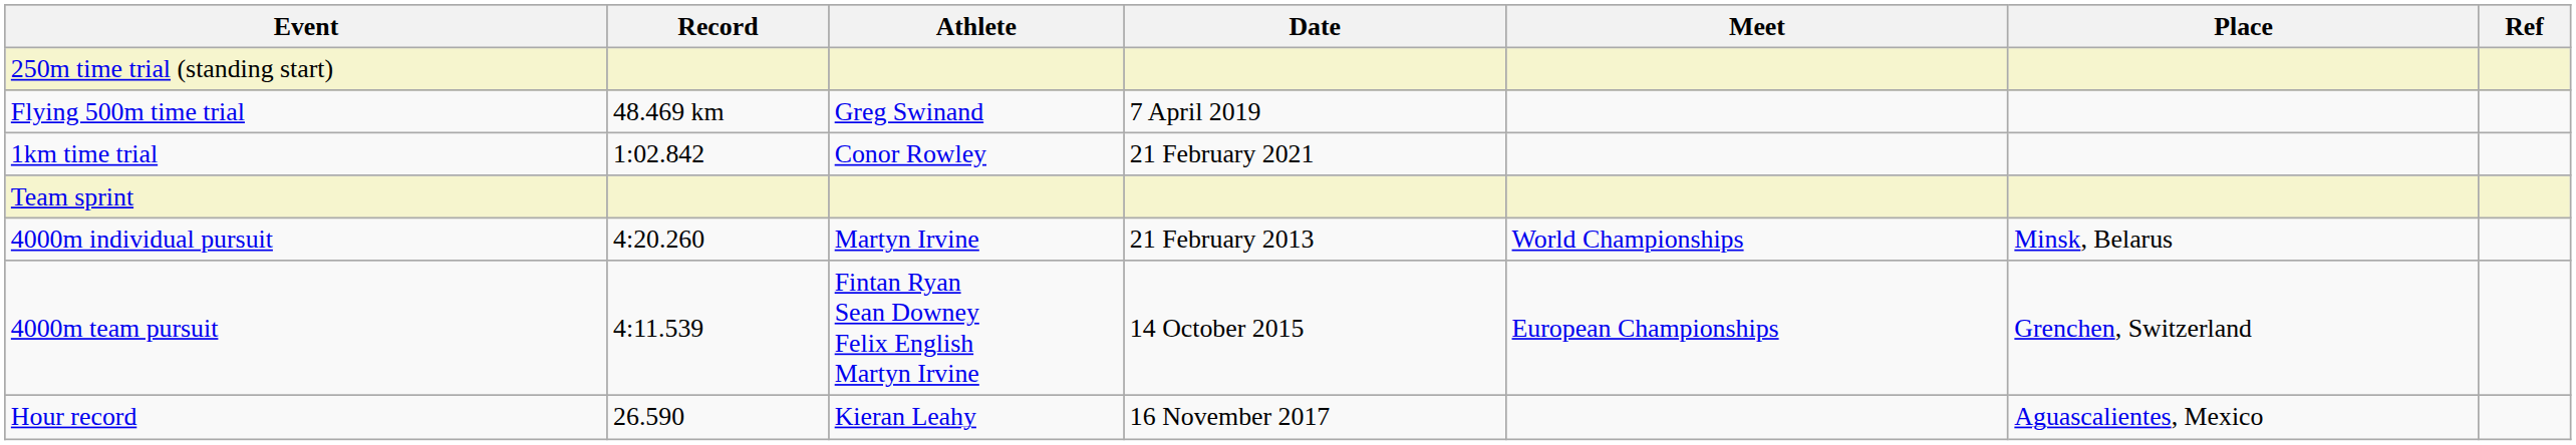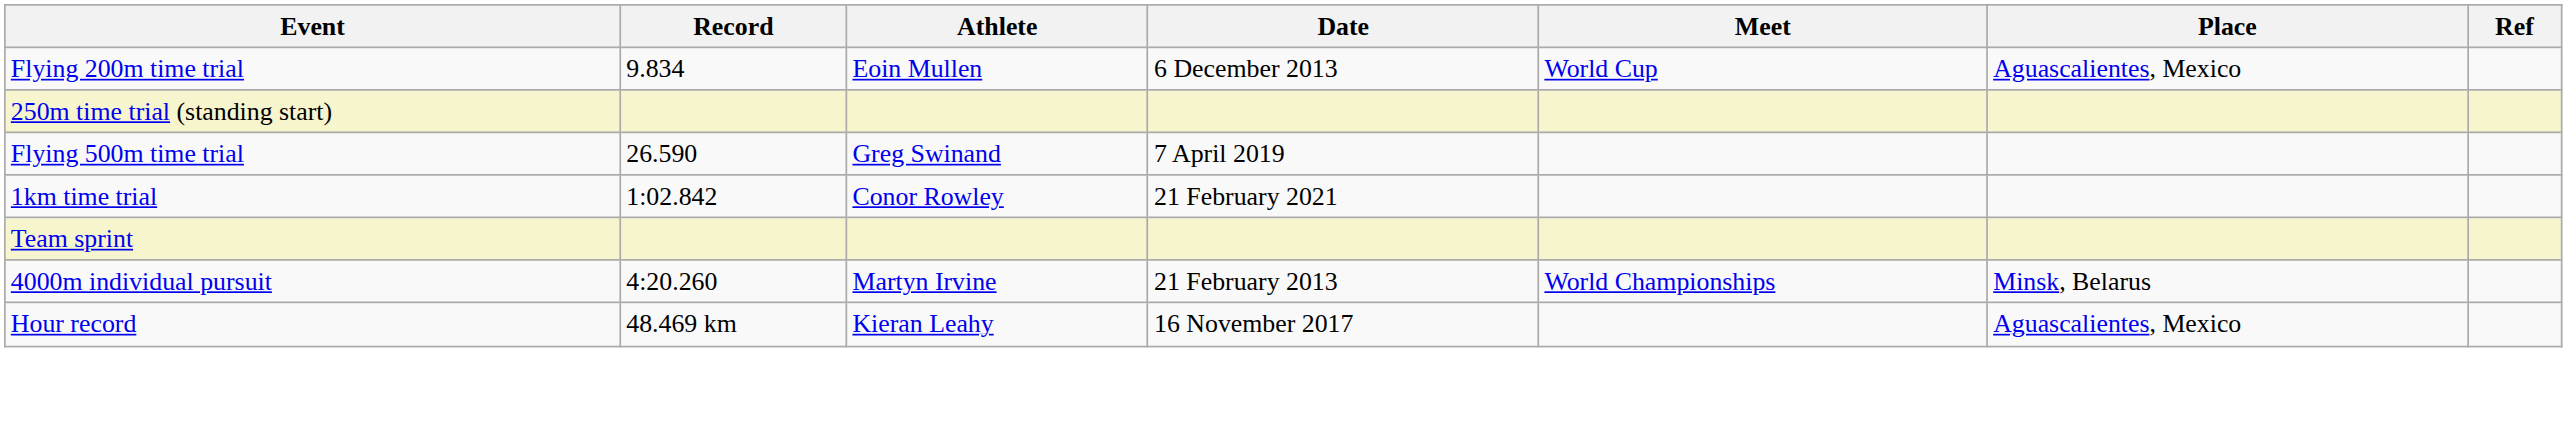 <table class="wikitable" style="font-size:95%; width: 95%;">
 <tr>
 <th>Event</th>
 <th>Record</th>
 <th>Athlete</th>
 <th>Date</th>
 <th>Meet</th>
 <th>Place</th>
 <th>Ref</th>
+</tr>
+<tr>
+<td><a href='#'>Flying 200m time trial</a></td>
+<td>9.834</td>
+<td><a href='#'>Eoin Mullen</a></td>
+<td>6 December 2013</td>
+<td><a href='#'>World Cup</a></td>
+<td><a href='#'>Aguascalientes</a>, Mexico</td>
+<td></td>
 </tr>
 <tr style="background:#f6F5CE;">
 <td><a href='#'>250m time trial</a> (standing start)</td>
 <td></td>
 <td></td>
 <td></td>
 <td></td>
 <td></td>
 <td></td>
 </tr>
 <tr>
 <td><a href='#'>Flying 500m time trial</a></td>
-<td>48.469 km</td>
+<td>26.590</td>
 <td><a href='#'>Greg Swinand</a></td>
 <td>7 April 2019</td>
 <td></td>
 <td></td>
 <td></td>
 </tr>
 <tr>
 <td><a href='#'>1km time trial</a></td>
 <td>1:02.842</td>
 <td><a href='#'>Conor Rowley</a></td>
 <td>21 February 2021</td>
 <td></td>
 <td></td>
 <td></td>
 </tr>
 <tr style="background:#f6F5CE;">
 <td><a href='#'>Team sprint</a></td>
 <td></td>
 <td></td>
 <td></td>
 <td></td>
 <td></td>
 <td></td>
 </tr>
 <tr>
 <td><a href='#'>4000m individual pursuit</a></td>
 <td>4:20.260</td>
 <td><a href='#'>Martyn Irvine</a></td>
 <td>21 February 2013</td>
 <td><a href='#'>World Championships</a></td>
 <td><a href='#'>Minsk</a>, Belarus</td>
 <td></td>
 </tr>
 <tr>
-<td><a href='#'>4000m team pursuit</a></td>
-<td>4:11.539</td>
-<td><a href='#'>Fintan Ryan</a><br><a href='#'>Sean Downey</a><br><a href='#'>Felix English</a><br><a href='#'>Martyn Irvine</a></td>
-<td>14 October 2015</td>
-<td><a href='#'>European Championships</a></td>
-<td><a href='#'>Grenchen</a>, Switzerland</td>
-<td></td>
-</tr>
-<tr>
 <td><a href='#'>Hour record</a></td>
-<td>26.590</td>
+<td>48.469 km</td>
 <td><a href='#'>Kieran Leahy</a></td>
 <td>16 November 2017</td>
 <td></td>
 <td><a href='#'>Aguascalientes</a>, Mexico</td>
 <td></td>
 </tr>
 </table>
